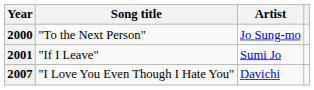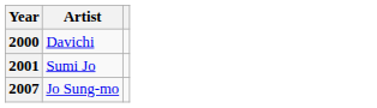 <table class="wikitable plainrowheaders sortable">
 <tr>
 <th scope="col">Year</th>
-<th scope="col">Song title</th>
 <th scope="col">Artist</th>
 <th scope="col" class="unsortable"></th>
 </tr>
 <tr>
 <th scope="row">2000</th>
-<td>"To the Next Person"</td>
-<td><a href='#'>Jo Sung-mo</a></td>
+<td><a href='#'>Davichi</a></td>
 <td style="text-align:center"></td>
 </tr>
 <tr>
 <th scope="row">2001</th>
-<td>"If I Leave"</td>
 <td><a href='#'>Sumi Jo</a></td>
 <td style="text-align:center"></td>
 </tr>
 <tr>
 <th scope="row">2007</th>
-<td>"I Love You Even Though I Hate You"</td>
-<td><a href='#'>Davichi</a></td>
+<td><a href='#'>Jo Sung-mo</a></td>
 <td style="text-align:center"></td>
 </tr>
 </table>
